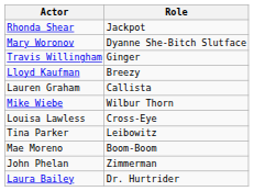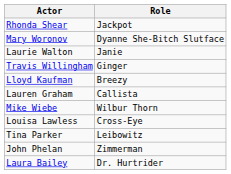 <table class="wikitable">
 <tr>
 <th>Actor</th>
 <th>Role</th>
 </tr>
 <tr>
 <td><a href='#'>Rhonda Shear</a></td>
 <td>Jackpot</td>
 </tr>
 <tr>
 <td><a href='#'>Mary Woronov</a></td>
 <td>Dyanne She-Bitch Slutface</td>
+</tr>
+<tr>
+<td>Laurie Walton</td>
+<td>Janie</td>
 </tr>
 <tr>
 <td><a href='#'>Travis Willingham</a></td>
 <td>Ginger</td>
 </tr>
 <tr>
 <td><a href='#'>Lloyd Kaufman</a></td>
 <td>Breezy</td>
 </tr>
 <tr>
 <td>Lauren Graham</td>
 <td>Callista</td>
 </tr>
 <tr>
 <td><a href='#'>Mike Wiebe</a></td>
 <td>Wilbur Thorn</td>
 </tr>
 <tr>
 <td>Louisa Lawless</td>
 <td>Cross-Eye</td>
 </tr>
 <tr>
 <td>Tina Parker</td>
 <td>Leibowitz</td>
 </tr>
 <tr>
-<td>Mae Moreno</td>
-<td>Boom-Boom</td>
-</tr>
-<tr>
 <td>John Phelan</td>
 <td>Zimmerman</td>
 </tr>
 <tr>
 <td><a href='#'>Laura Bailey</a></td>
 <td>Dr. Hurtrider</td>
 </tr>
 </table>
